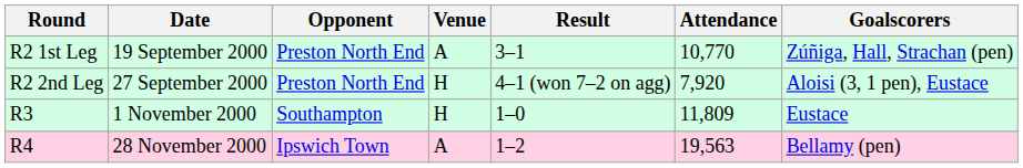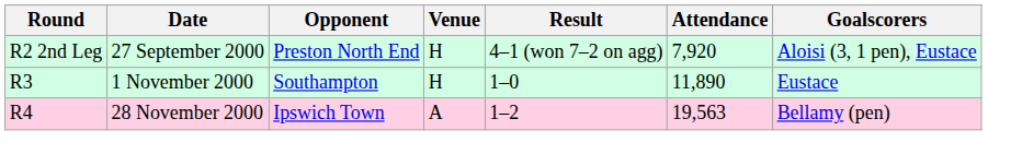 <table class="wikitable">
 <tr>
 <th>Round</th>
 <th>Date</th>
 <th>Opponent</th>
 <th>Venue</th>
 <th>Result</th>
 <th>Attendance</th>
 <th>Goalscorers</th>
-</tr>
-<tr style="background-color: #d0ffe3;">
-<td>R2 1st Leg</td>
-<td>19 September 2000</td>
-<td><a href='#'>Preston North End</a></td>
-<td>A</td>
-<td>3–1</td>
-<td>10,770</td>
-<td><a href='#'>Zúñiga</a>, <a href='#'>Hall</a>, <a href='#'>Strachan</a> (pen)</td>
 </tr>
 <tr style="background-color: #d0ffe3;">
 <td>R2 2nd Leg</td>
 <td>27 September 2000</td>
 <td><a href='#'>Preston North End</a></td>
 <td>H</td>
 <td>4–1 (won 7–2 on agg)</td>
 <td>7,920</td>
 <td><a href='#'>Aloisi</a> (3, 1 pen), <a href='#'>Eustace</a></td>
 </tr>
 <tr style="background-color: #d0ffe3;">
 <td>R3</td>
 <td>1 November 2000</td>
 <td><a href='#'>Southampton</a></td>
 <td>H</td>
 <td>1–0</td>
-<td>11,809</td>
+<td>11,890</td>
 <td><a href='#'>Eustace</a></td>
 </tr>
 <tr style="background-color: #ffd0e3;">
 <td>R4</td>
 <td>28 November 2000</td>
 <td><a href='#'>Ipswich Town</a></td>
 <td>A</td>
 <td>1–2</td>
 <td>19,563</td>
 <td><a href='#'>Bellamy</a> (pen)</td>
 </tr>
 </table>
